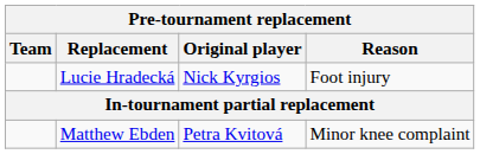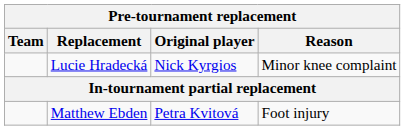 <table class="wikitable">
 <tr>
 <th colspan=4>Pre-tournament replacement</th>
 </tr>
 <tr>
 <th>Team</th>
 <th>Replacement</th>
 <th>Original player</th>
 <th>Reason</th>
 </tr>
 <tr>
 <td></td>
 <td><a href='#'>Lucie Hradecká</a></td>
 <td><a href='#'>Nick Kyrgios</a></td>
-<td>Foot injury</td>
+<td>Minor knee complaint</td>
 </tr>
 <tr>
 <th colspan=4>In-tournament partial replacement</th>
 </tr>
 <tr>
 <td></td>
 <td><a href='#'>Matthew Ebden</a></td>
 <td><a href='#'>Petra Kvitová</a></td>
-<td>Minor knee complaint</td>
+<td>Foot injury</td>
 </tr>
 </table>
